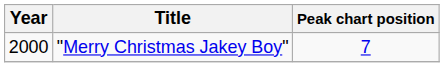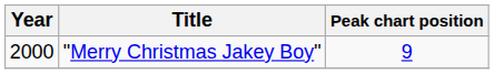 <table class="wikitable">
 <tr>
 <th>Year</th>
 <th>Title</th>
 <th><small>Peak chart position</small></th>
 </tr>
 <tr>
 <td>2000</td>
 <td>"<a href='#'>Merry Christmas Jakey Boy</a>"</td>
-<td align="center"><a href='#'>7</a></td>
+<td align="center"><a href='#'>9</a></td>
 </tr>
 <tr>
 </tr>
 </table>
